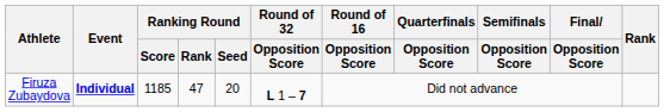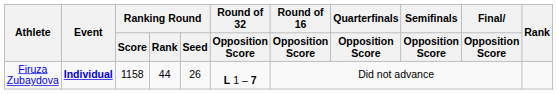 <table class="wikitable" width="98%" style="text-align:left; font-size:90%">
 <tr>
 <th rowspan=2>Athlete</th>
 <th rowspan=2>Event</th>
 <th colspan=3>Ranking Round</th>
 <th>Round of 32</th>
 <th>Round of 16</th>
 <th>Quarterfinals</th>
 <th>Semifinals</th>
 <th>Final/</th>
 <th rowspan=2>Rank</th>
 </tr>
 <tr>
 <th>Score</th>
 <th>Rank</th>
 <th>Seed</th>
 <th>Opposition<br>Score</th>
 <th>Opposition<br>Score</th>
 <th>Opposition<br>Score</th>
 <th>Opposition<br>Score</th>
 <th>Opposition<br>Score</th>
 </tr>
 <tr align=center>
 <td><a href='#'>Firuza Zubaydova</a></td>
 <td><strong><a href='#'>Individual</a></strong></td>
-<td>1185</td>
-<td>47 <strong></strong></td>
-<td>20</td>
+<td>1158</td>
+<td>44 <strong></strong></td>
+<td>26</td>
 <td><br><strong>L</strong> 1 – <strong>7</strong></td>
 <td colspan=4>Did not advance</td>
 </tr>
 </table>
